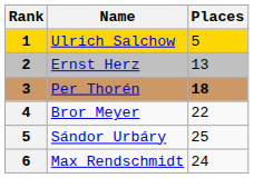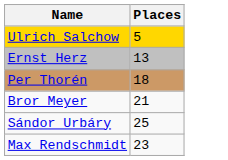 <table class="wikitable">
 <tr>
-<th>Rank</th>
 <th>Name</th>
 <th>Places</th>
 </tr>
 <tr bgcolor="gold">
-<td align="center"><strong>1</strong></td>
 <td> <a href='#'>Ulrich Salchow</a></td>
 <td>5</td>
 </tr>
 <tr bgcolor="silver">
-<td align="center"><strong>2</strong></td>
 <td> <a href='#'>Ernst Herz</a></td>
 <td>13</td>
 </tr>
 <tr bgcolor="cc9966">
-<td align="center"><strong>3</strong></td>
 <td> <a href='#'>Per Thorén</a></td>
-<td><strong>18</strong></td>
+<td>18</td>
 </tr>
 <tr>
-<th>4</th>
 <td> <a href='#'>Bror Meyer</a></td>
-<td>22</td>
+<td>21</td>
 </tr>
 <tr>
-<th>5</th>
 <td> <a href='#'>Sándor Urbáry</a></td>
 <td>25</td>
 </tr>
 <tr>
-<th>6</th>
 <td> <a href='#'>Max Rendschmidt</a></td>
-<td>24</td>
+<td>23</td>
 </tr>
 </table>
